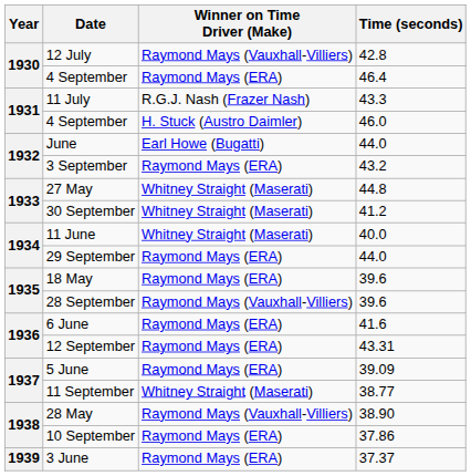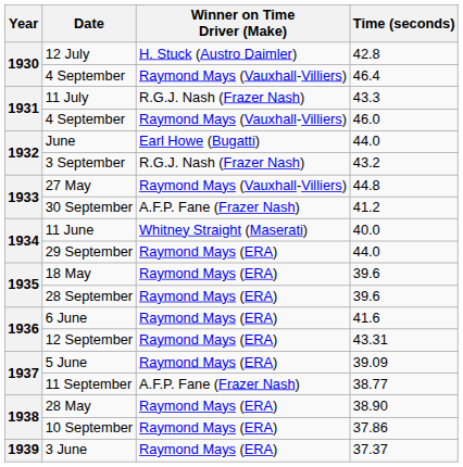 <table class="wikitable">
 <tr>
 <th width="*">Year</th>
 <th width="*">Date</th>
 <th width="*">Winner on Time <br> Driver (Make)</th>
 <th width="*">Time (seconds)</th>
 </tr>
 <tr>
 <th rowspan='2'>1930</th>
 <td>12 July</td>
-<td><a href='#'>Raymond Mays</a> (<a href='#'>Vauxhall</a>-<a href='#'>Villiers</a>)</td>
+<td><a href='#'>H. Stuck</a> (<a href='#'>Austro Daimler</a>)</td>
 <td>42.8</td>
 </tr>
 <tr>
 <td>4 September</td>
-<td><a href='#'>Raymond Mays</a> (<a href='#'>ERA</a>)</td>
+<td><a href='#'>Raymond Mays</a> (<a href='#'>Vauxhall</a>-<a href='#'>Villiers</a>)</td>
 <td>46.4</td>
 </tr>
 <tr>
 <th rowspan='2'>1931</th>
 <td>11 July</td>
 <td>R.G.J. Nash (<a href='#'>Frazer Nash</a>)</td>
 <td>43.3</td>
 </tr>
 <tr>
 <td>4 September</td>
-<td><a href='#'>H. Stuck</a> (<a href='#'>Austro Daimler</a>)</td>
+<td><a href='#'>Raymond Mays</a> (<a href='#'>Vauxhall</a>-<a href='#'>Villiers</a>)</td>
 <td>46.0</td>
 </tr>
 <tr>
 <th rowspan='2'>1932</th>
 <td>June</td>
 <td><a href='#'>Earl Howe</a> (<a href='#'>Bugatti</a>)</td>
 <td>44.0</td>
 </tr>
 <tr>
 <td>3 September</td>
-<td><a href='#'>Raymond Mays</a> (<a href='#'>ERA</a>)</td>
+<td>R.G.J. Nash (<a href='#'>Frazer Nash</a>)</td>
 <td>43.2</td>
 </tr>
 <tr>
 <th rowspan='2'>1933</th>
 <td>27 May</td>
-<td><a href='#'>Whitney Straight</a> (<a href='#'>Maserati</a>)</td>
+<td><a href='#'>Raymond Mays</a> (<a href='#'>Vauxhall</a>-<a href='#'>Villiers</a>)</td>
 <td>44.8</td>
 </tr>
 <tr>
 <td>30 September</td>
-<td><a href='#'>Whitney Straight</a> (<a href='#'>Maserati</a>)</td>
+<td>A.F.P. Fane (<a href='#'>Frazer Nash</a>)</td>
 <td>41.2</td>
 </tr>
 <tr>
 <th rowspan='2'>1934</th>
 <td>11 June</td>
 <td><a href='#'>Whitney Straight</a> (<a href='#'>Maserati</a>)</td>
 <td>40.0</td>
 </tr>
 <tr>
 <td>29 September</td>
 <td><a href='#'>Raymond Mays</a> (<a href='#'>ERA</a>)</td>
 <td>44.0</td>
 </tr>
 <tr>
 <th rowspan='2'>1935</th>
 <td>18 May</td>
 <td><a href='#'>Raymond Mays</a> (<a href='#'>ERA</a>)</td>
 <td>39.6</td>
 </tr>
 <tr>
 <td>28 September</td>
-<td><a href='#'>Raymond Mays</a> (<a href='#'>Vauxhall</a>-<a href='#'>Villiers</a>)</td>
+<td><a href='#'>Raymond Mays</a> (<a href='#'>ERA</a>)</td>
 <td>39.6</td>
 </tr>
 <tr>
 <th rowspan='2'>1936</th>
 <td>6 June</td>
 <td><a href='#'>Raymond Mays</a> (<a href='#'>ERA</a>)</td>
 <td>41.6</td>
 </tr>
 <tr>
 <td>12 September</td>
 <td><a href='#'>Raymond Mays</a> (<a href='#'>ERA</a>)</td>
 <td>43.31</td>
 </tr>
 <tr>
 <th rowspan='2'>1937</th>
 <td>5 June</td>
 <td><a href='#'>Raymond Mays</a> (<a href='#'>ERA</a>)</td>
 <td>39.09</td>
 </tr>
 <tr>
 <td>11 September</td>
-<td><a href='#'>Whitney Straight</a> (<a href='#'>Maserati</a>)</td>
+<td>A.F.P. Fane (<a href='#'>Frazer Nash</a>)</td>
 <td>38.77</td>
 </tr>
 <tr>
 <th rowspan='2'>1938</th>
 <td>28 May</td>
-<td><a href='#'>Raymond Mays</a> (<a href='#'>Vauxhall</a>-<a href='#'>Villiers</a>)</td>
+<td><a href='#'>Raymond Mays</a> (<a href='#'>ERA</a>)</td>
 <td>38.90</td>
 </tr>
 <tr>
 <td>10 September</td>
 <td><a href='#'>Raymond Mays</a> (<a href='#'>ERA</a>)</td>
 <td>37.86</td>
 </tr>
 <tr>
 <th>1939</th>
 <td>3 June</td>
 <td><a href='#'>Raymond Mays</a> (<a href='#'>ERA</a>)</td>
 <td>37.37</td>
 </tr>
 </table>
